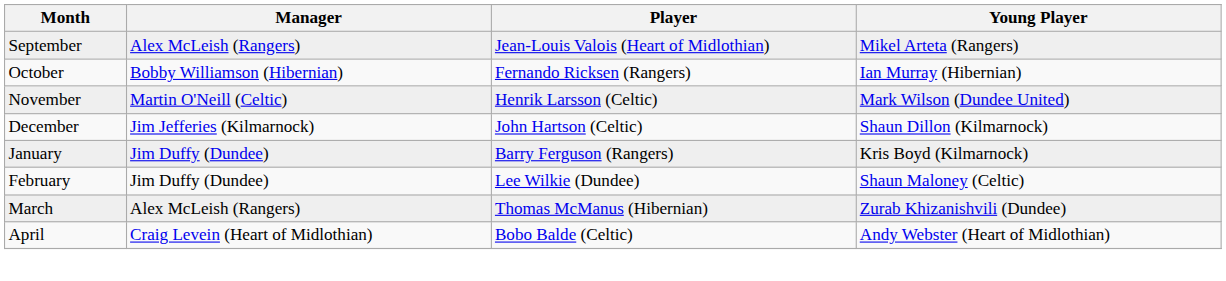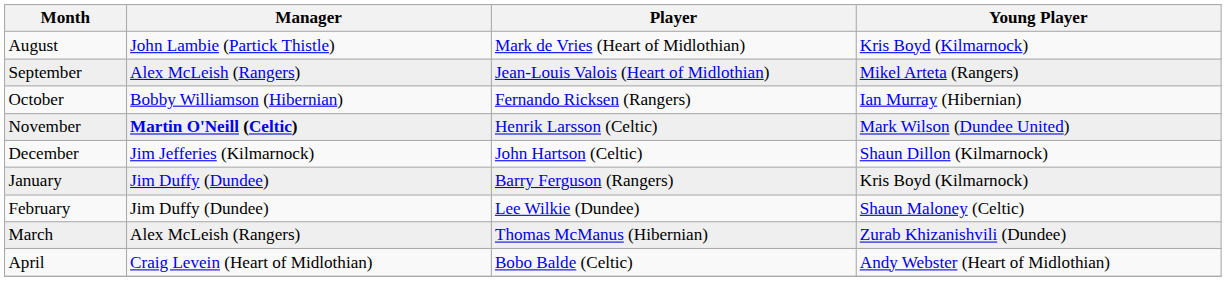 <table class="wikitable" style="width: 90%">
 <tr>
 <th style="width: 10%">Month</th>
 <th style="width: 30%">Manager</th>
 <th style="width: 30%">Player</th>
 <th style="width: 30%">Young Player</th>
+</tr>
+<tr>
+<td>August</td>
+<td><a href='#'>John Lambie</a> (<a href='#'>Partick Thistle</a>)</td>
+<td><a href='#'>Mark de Vries</a> (Heart of Midlothian)</td>
+<td><a href='#'>Kris Boyd</a> (<a href='#'>Kilmarnock</a>)</td>
 </tr>
 <tr style="background-color: #efefef">
 <td>September</td>
 <td><a href='#'>Alex McLeish</a> (<a href='#'>Rangers</a>)</td>
 <td><a href='#'>Jean-Louis Valois</a> (<a href='#'>Heart of Midlothian</a>)</td>
 <td><a href='#'>Mikel Arteta</a> (Rangers)</td>
 </tr>
 <tr>
 <td>October</td>
 <td><a href='#'>Bobby Williamson</a> (<a href='#'>Hibernian</a>)</td>
 <td><a href='#'>Fernando Ricksen</a> (Rangers)</td>
 <td><a href='#'>Ian Murray</a> (Hibernian)</td>
 </tr>
 <tr style="background-color: #efefef">
 <td>November</td>
-<td><a href='#'>Martin O'Neill</a> (<a href='#'>Celtic</a>)</td>
+<td><strong><a href='#'>Martin O'Neill</a> (<a href='#'>Celtic</a>)</strong></td>
 <td><a href='#'>Henrik Larsson</a> (Celtic)</td>
 <td><a href='#'>Mark Wilson</a> (<a href='#'>Dundee United</a>)</td>
 </tr>
 <tr>
 <td>December</td>
 <td><a href='#'>Jim Jefferies</a> (Kilmarnock)</td>
 <td><a href='#'>John Hartson</a> (Celtic)</td>
 <td><a href='#'>Shaun Dillon</a> (Kilmarnock)</td>
 </tr>
 <tr style="background-color: #efefef">
 <td>January</td>
 <td><a href='#'>Jim Duffy</a> (<a href='#'>Dundee</a>)</td>
 <td><a href='#'>Barry Ferguson</a> (Rangers)</td>
 <td>Kris Boyd (Kilmarnock)</td>
 </tr>
 <tr>
 <td>February</td>
 <td>Jim Duffy (Dundee)</td>
 <td><a href='#'>Lee Wilkie</a> (Dundee)</td>
 <td><a href='#'>Shaun Maloney</a> (Celtic)</td>
 </tr>
 <tr style="background-color: #efefef">
 <td>March</td>
 <td>Alex McLeish (Rangers)</td>
 <td><a href='#'>Thomas McManus</a> (Hibernian)</td>
 <td><a href='#'>Zurab Khizanishvili</a> (Dundee)</td>
 </tr>
 <tr>
 <td>April</td>
 <td><a href='#'>Craig Levein</a> (Heart of Midlothian)</td>
 <td><a href='#'>Bobo Balde</a> (Celtic)</td>
 <td><a href='#'>Andy Webster</a> (Heart of Midlothian)</td>
 </tr>
 <tr>
 </tr>
 </table>
